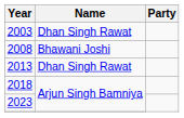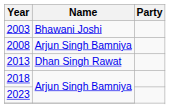 <table class="wikitable sortable">
 <tr>
 <th>Year</th>
 <th>Name</th>
 <th colspan=2>Party</th>
 </tr>
 <tr>
 <td><a href='#'>2003</a></td>
-<td><a href='#'>Dhan Singh Rawat</a></td>
+<td><a href='#'>Bhawani Joshi</a></td>
 <td></td>
 </tr>
 <tr>
 <td><a href='#'>2008</a></td>
-<td><a href='#'>Bhawani Joshi</a></td>
+<td><a href='#'>Arjun Singh Bamniya</a></td>
 <td></td>
 </tr>
 <tr>
 <td><a href='#'>2013</a></td>
 <td><a href='#'>Dhan Singh Rawat</a></td>
 <td></td>
 </tr>
 <tr>
 <td><a href='#'>2018</a></td>
 <td rowspan=2><a href='#'>Arjun Singh Bamniya</a></td>
 <td></td>
 </tr>
 <tr>
 <td><a href='#'>2023</a></td>
 </tr>
 <tr>
 </tr>
 </table>
